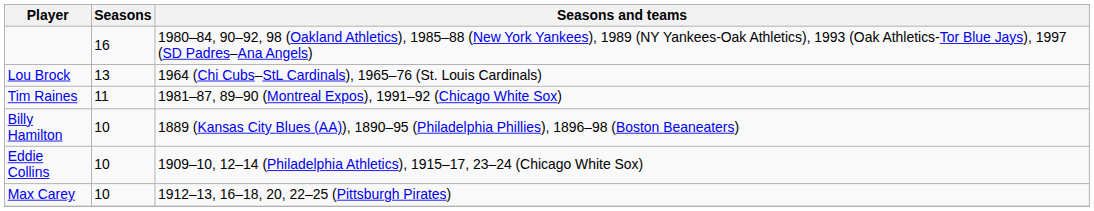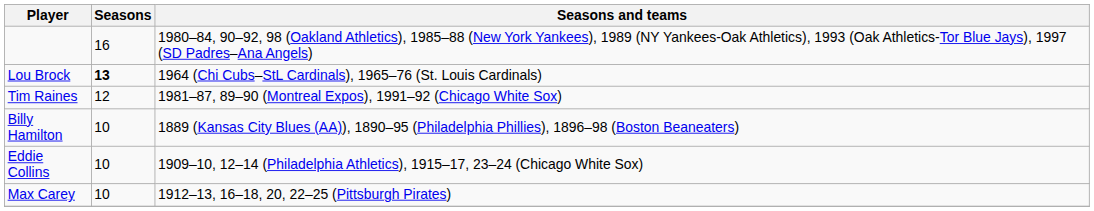 <table class="wikitable">
 <tr>
 <th>Player</th>
 <th>Seasons</th>
 <th>Seasons and teams</th>
 </tr>
 <tr>
 <td></td>
 <td>16</td>
 <td>1980–84, 90–92, 98 (<a href='#'>Oakland Athletics</a>), 1985–88 (<a href='#'>New York Yankees</a>), 1989 (NY Yankees-Oak Athletics), 1993 (Oak Athletics-<a href='#'>Tor Blue Jays</a>), 1997 (<a href='#'>SD Padres</a>–<a href='#'>Ana Angels</a>)</td>
 </tr>
 <tr>
 <td><a href='#'>Lou Brock</a></td>
-<td>13</td>
+<td><strong>13</strong></td>
 <td>1964 (<a href='#'>Chi Cubs</a>–<a href='#'>StL Cardinals</a>), 1965–76 (St. Louis Cardinals)</td>
 </tr>
 <tr>
 <td><a href='#'>Tim Raines</a></td>
-<td>11</td>
+<td>12</td>
 <td>1981–87, 89–90 (<a href='#'>Montreal Expos</a>), 1991–92 (<a href='#'>Chicago White Sox</a>)</td>
 </tr>
 <tr>
 <td><a href='#'>Billy Hamilton</a></td>
 <td>10</td>
 <td>1889 (<a href='#'>Kansas City Blues (AA)</a>), 1890–95 (<a href='#'>Philadelphia Phillies</a>), 1896–98 (<a href='#'>Boston Beaneaters</a>)</td>
 </tr>
 <tr>
 <td><a href='#'>Eddie Collins</a></td>
 <td>10</td>
 <td>1909–10, 12–14 (<a href='#'>Philadelphia Athletics</a>), 1915–17, 23–24 (Chicago White Sox)</td>
 </tr>
 <tr>
 <td><a href='#'>Max Carey</a></td>
 <td>10</td>
 <td>1912–13, 16–18, 20, 22–25  (<a href='#'>Pittsburgh Pirates</a>)</td>
 </tr>
 <tr>
 </tr>
 </table>
